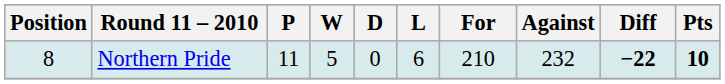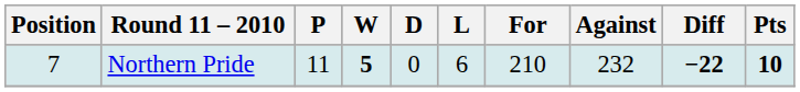 <table class="wikitable" style="text-align:center; font-size:85%;">
 <tr>
 <th width=40 abbr="Position">Position</th>
 <th width=100>Round 11 – 2010</th>
 <th width=20 abbr="Played">P</th>
 <th width=20 abbr="Won">W</th>
 <th width=20 abbr="Drawn">D</th>
 <th width=20 abbr="Lost">L</th>
 <th width=40 abbr="Points for">For</th>
 <th width=40 abbr="Points against">Against</th>
 <th width=40 abbr="Points difference">Diff</th>
 <th width=20 abbr="Points">Pts</th>
 </tr>
 <tr style="background: #d7ebed;">
-<td>8</td>
+<td>7</td>
 <td style="text-align:left;"> <a href='#'>Northern Pride</a></td>
 <td>11</td>
-<td>5</td>
+<td><strong>5</strong></td>
 <td>0</td>
 <td>6</td>
 <td>210</td>
 <td>232</td>
 <td><strong>−22</strong></td>
 <td><strong>10</strong></td>
 </tr>
 <tr>
 </tr>
 </table>
